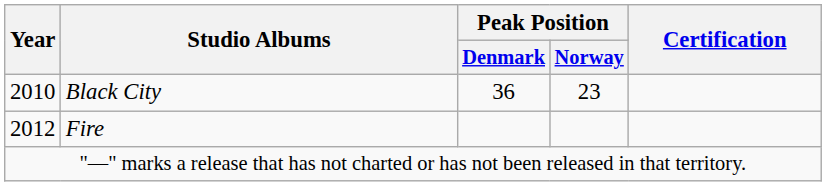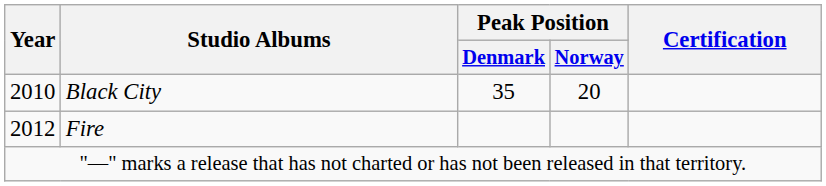 <table class="wikitable plainrowheaders" style="text-align:left;" border="1">
 <tr>
 <th scope="col" rowspan="2">Year</th>
 <th scope="col" rowspan="2" style="width:17em;">Studio Albums</th>
 <th scope="col" colspan="2">Peak Position</th>
 <th scope="col" rowspan="2" style="width:8em;"><a href='#'>Certification</a></th>
 </tr>
 <tr>
 <th scope="col" style="width:3em;font-size:90%;"><a href='#'>Denmark</a><br></th>
 <th scope="col" style="width:3em;font-size:90%;"><a href='#'>Norway</a><br></th>
 </tr>
 <tr>
 <td>2010</td>
 <td><em>Black City</em></td>
-<td style="text-align:center;">36</td>
-<td style="text-align:center;">23</td>
+<td style="text-align:center;">35</td>
+<td style="text-align:center;">20</td>
 <td></td>
 </tr>
 <tr>
 <td>2012</td>
 <td><em>Fire</em></td>
 <td style="text-align:center;"></td>
 <td style="text-align:center;"></td>
 <td></td>
 </tr>
 <tr>
 <td colspan="6" style="font-size:90%;text-align:center;">"—" marks a release that has not charted or has not been released in that territory.</td>
 </tr>
 </table>
